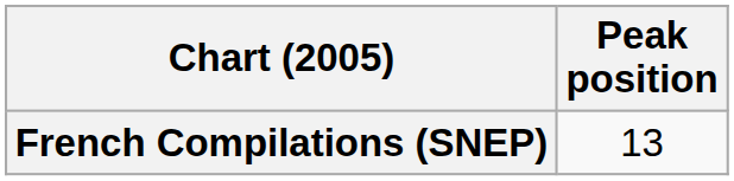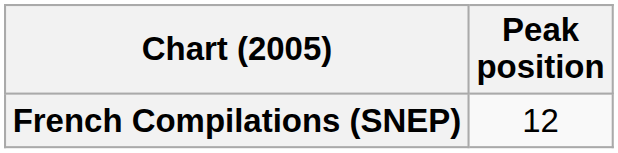 <table class="wikitable plainrowheaders">
 <tr>
 <th scope="col">Chart (2005)</th>
 <th scope="col">Peak<br>position</th>
 </tr>
 <tr>
 <th scope="row">French Compilations (SNEP)</th>
-<td style="text-align:center;">13</td>
+<td style="text-align:center;">12</td>
 </tr>
 </table>
